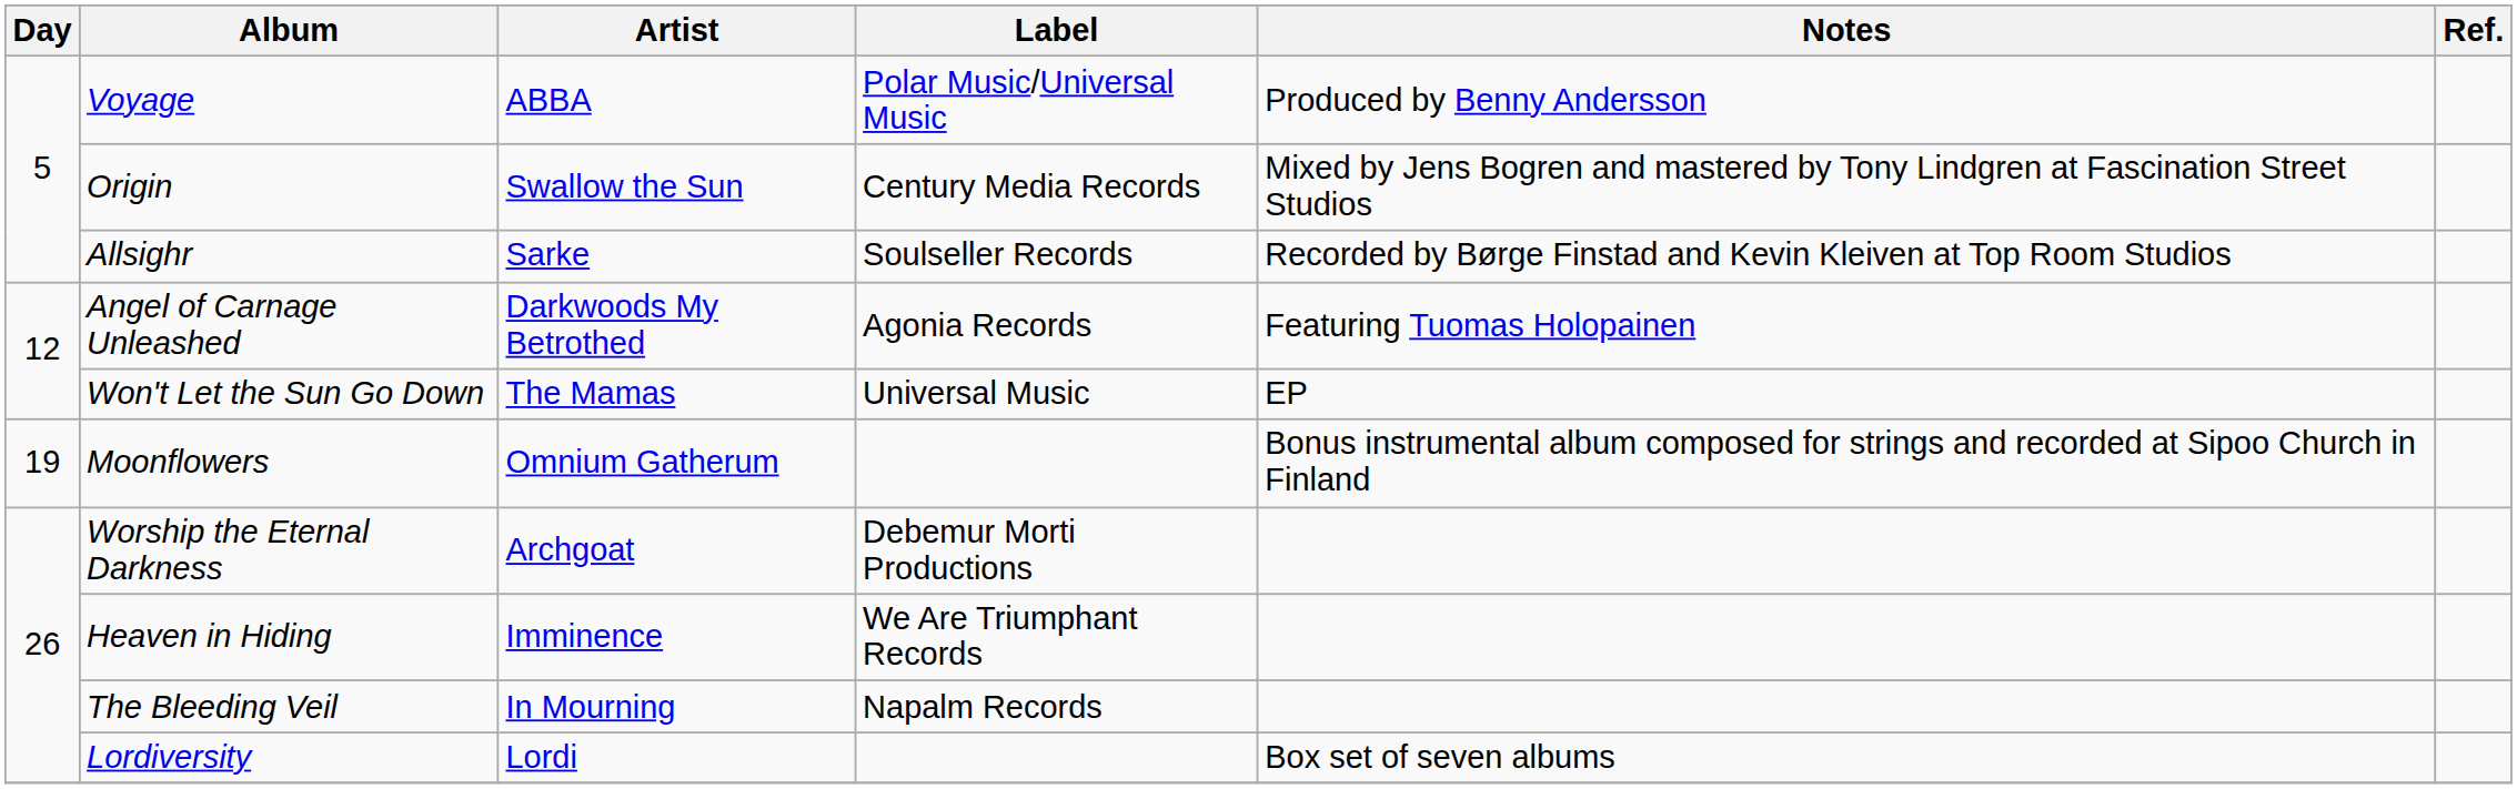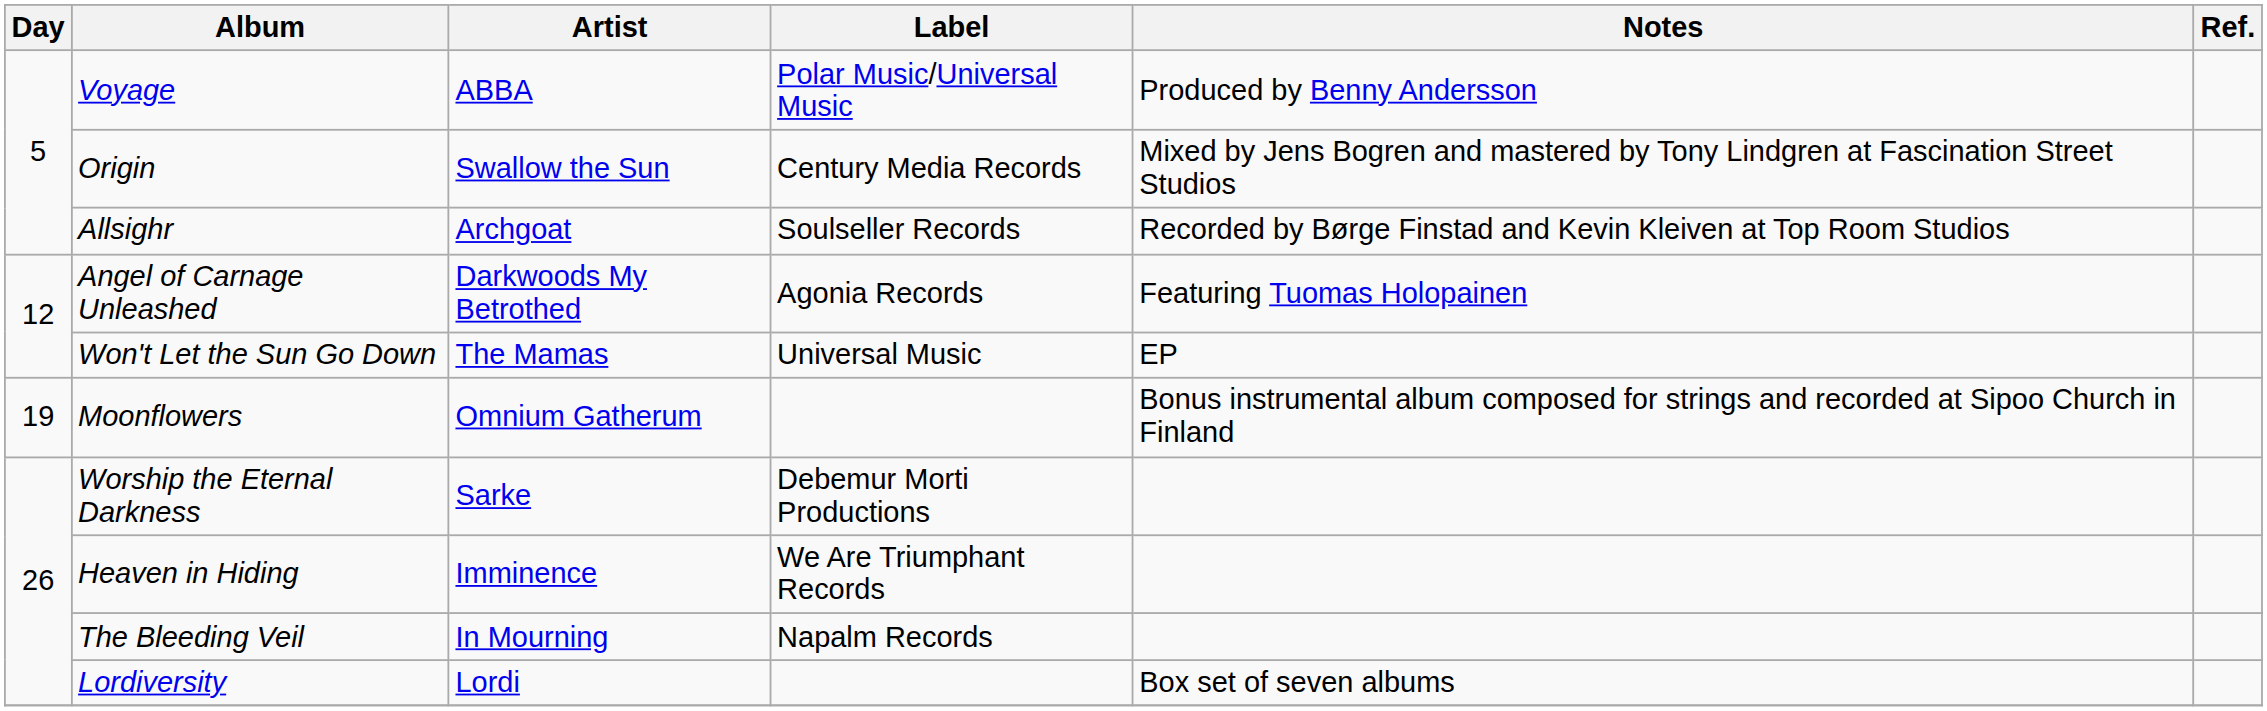 <table class="wikitable">
 <tr>
 <th>Day</th>
 <th>Album</th>
 <th>Artist</th>
 <th>Label</th>
 <th>Notes</th>
 <th>Ref.</th>
 </tr>
 <tr>
 <td rowspan="3" style="text-align:center;">5</td>
 <td><em><a href='#'>Voyage</a></em></td>
 <td><a href='#'>ABBA</a></td>
 <td><a href='#'>Polar Music</a>/<a href='#'>Universal Music</a></td>
 <td>Produced by <a href='#'>Benny Andersson</a></td>
 <td></td>
 </tr>
 <tr>
 <td><em>Origin</em></td>
 <td><a href='#'>Swallow the Sun</a></td>
 <td>Century Media Records</td>
 <td>Mixed by Jens Bogren and mastered by Tony Lindgren at Fascination Street Studios</td>
 <td></td>
 </tr>
 <tr>
 <td><em>Allsighr</em></td>
-<td><a href='#'>Sarke</a></td>
+<td><a href='#'>Archgoat</a></td>
 <td>Soulseller Records</td>
 <td>Recorded by Børge Finstad and Kevin Kleiven at Top Room Studios</td>
 <td></td>
 </tr>
 <tr>
 <td rowspan="2" style="text-align:center;">12</td>
 <td><em>Angel of Carnage Unleashed</em></td>
 <td><a href='#'>Darkwoods My Betrothed</a></td>
 <td>Agonia Records</td>
 <td>Featuring <a href='#'>Tuomas Holopainen</a></td>
 <td></td>
 </tr>
 <tr>
 <td><em>Won't Let the Sun Go Down</em></td>
 <td><a href='#'>The Mamas</a></td>
 <td>Universal Music</td>
 <td>EP</td>
 <td></td>
 </tr>
 <tr>
 <td rowspan="1" style="text-align:center;">19</td>
 <td><em>Moonflowers</em></td>
 <td><a href='#'>Omnium Gatherum</a></td>
 <td></td>
 <td>Bonus instrumental album composed for strings and recorded at Sipoo Church in Finland</td>
 <td></td>
 </tr>
 <tr>
 <td rowspan="4" style="text-align:center;">26</td>
 <td><em>Worship the Eternal Darkness</em></td>
-<td><a href='#'>Archgoat</a></td>
+<td><a href='#'>Sarke</a></td>
 <td>Debemur Morti Productions</td>
 <td></td>
 <td></td>
 </tr>
 <tr>
 <td><em>Heaven in Hiding</em></td>
 <td><a href='#'>Imminence</a></td>
 <td>We Are Triumphant Records</td>
 <td></td>
 <td></td>
 </tr>
 <tr>
 <td><em>The Bleeding Veil</em></td>
 <td><a href='#'>In Mourning</a></td>
 <td>Napalm Records</td>
 <td></td>
 <td></td>
 </tr>
 <tr>
 <td><em><a href='#'>Lordiversity</a></em></td>
 <td><a href='#'>Lordi</a></td>
 <td></td>
 <td>Box set of seven albums</td>
 <td></td>
 </tr>
 <tr>
 </tr>
 </table>
